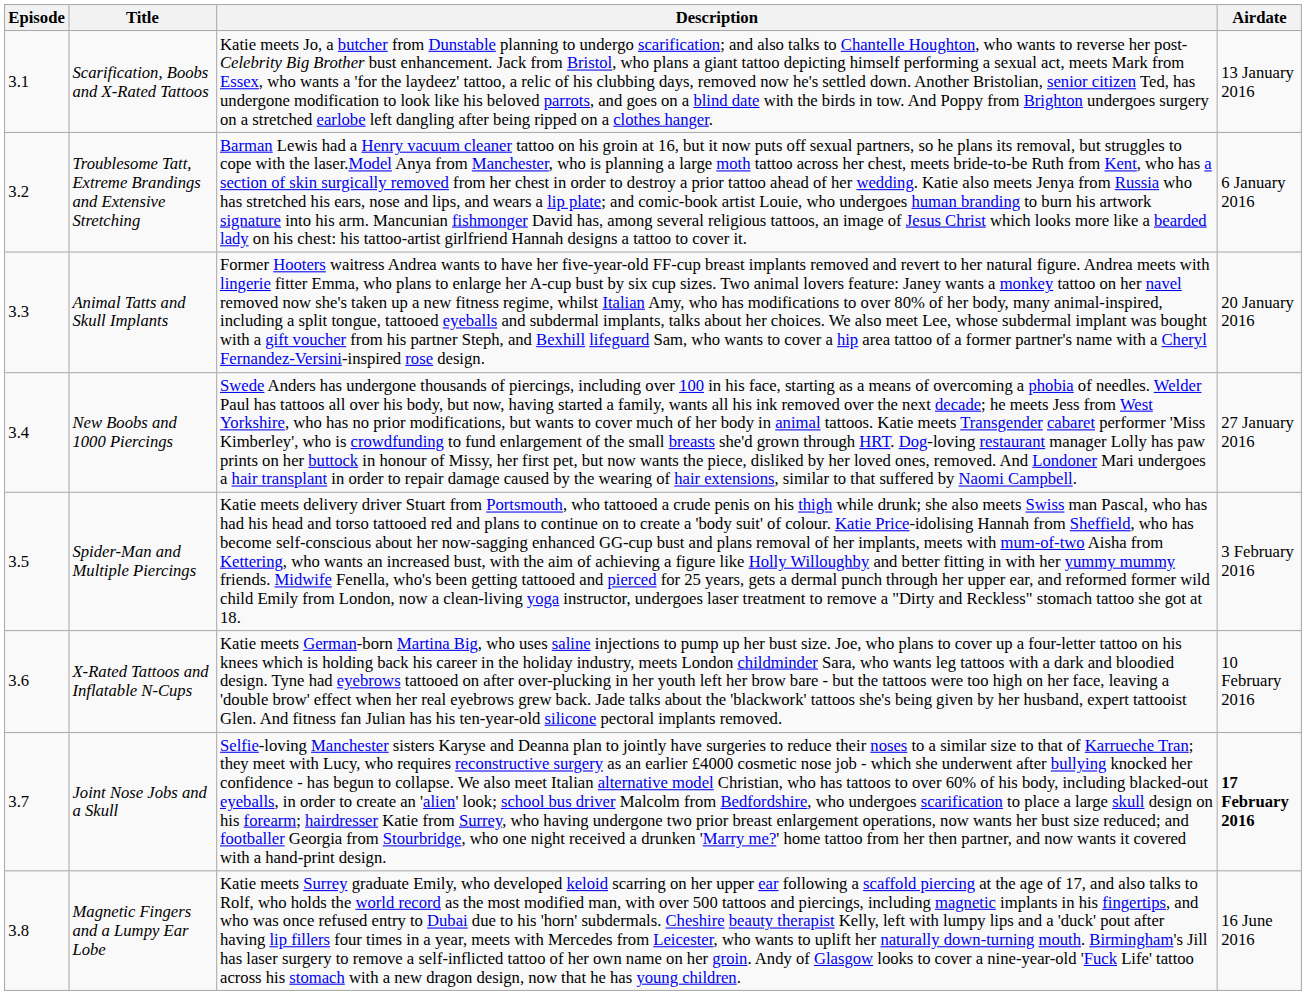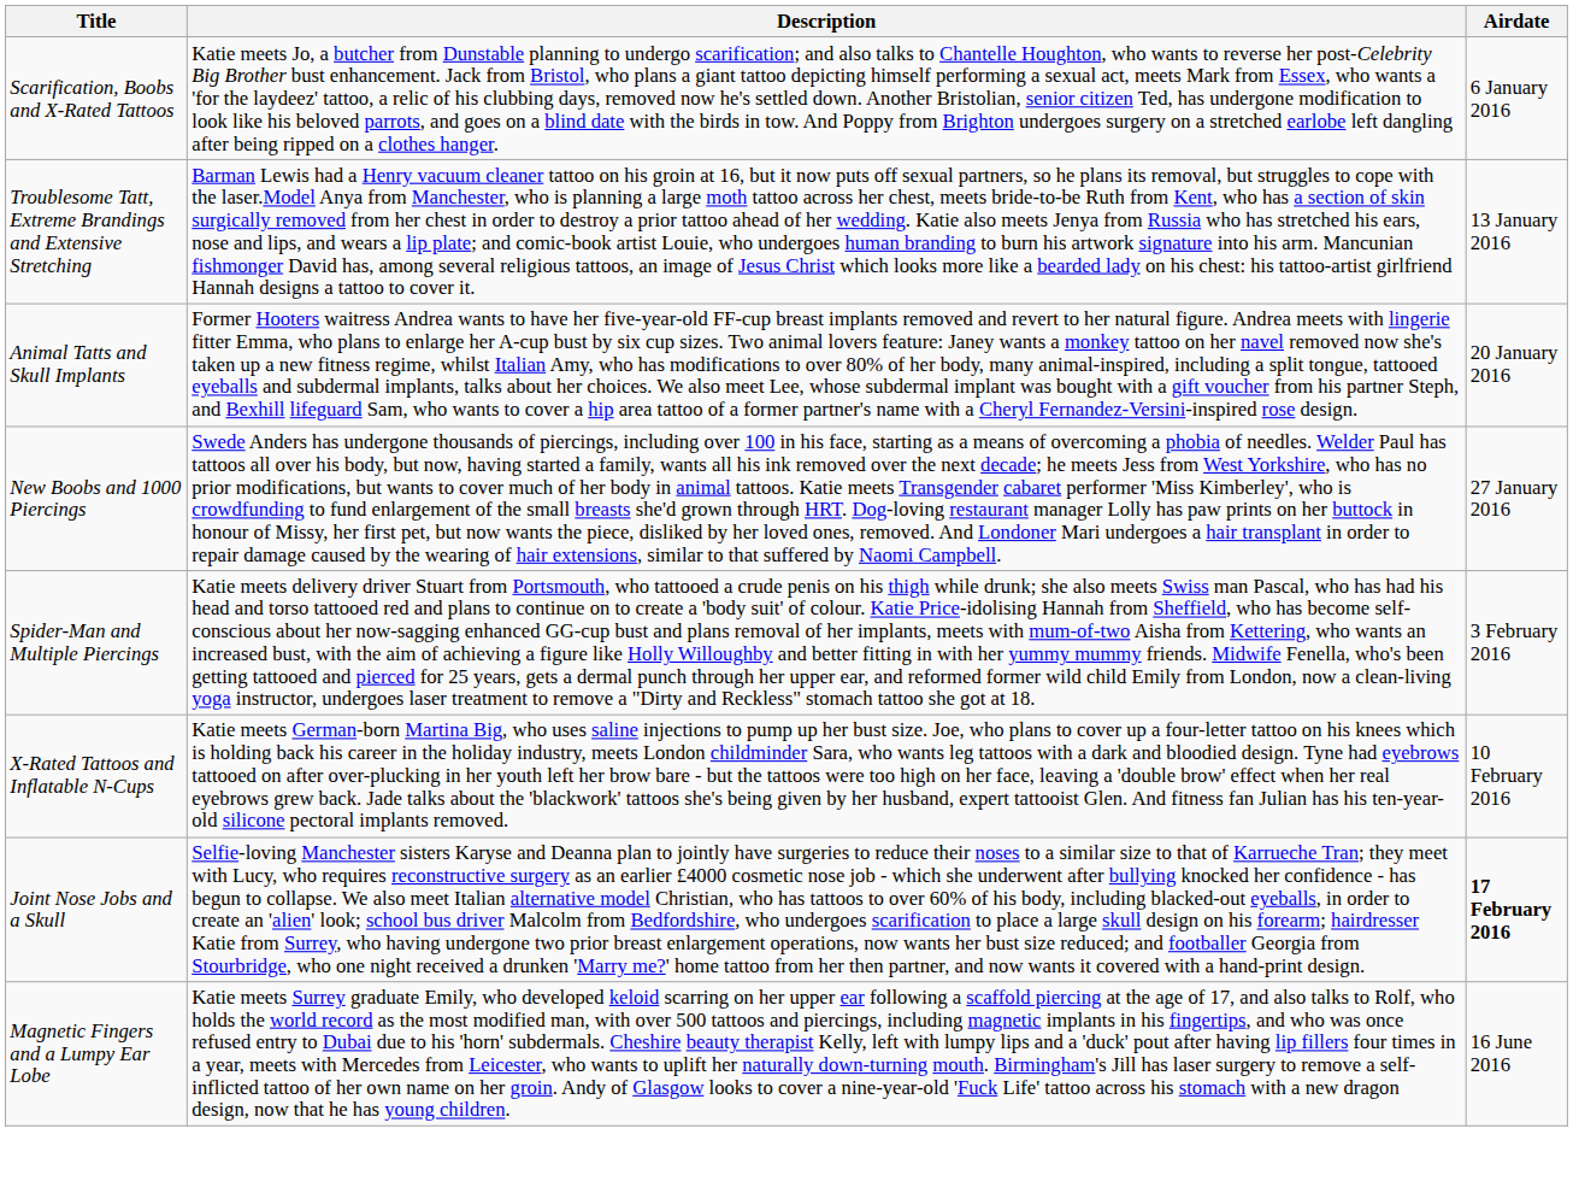 <table class="wikitable">
 <tr>
-<th>Episode</th>
 <th>Title</th>
 <th>Description</th>
 <th>Airdate</th>
 </tr>
 <tr>
-<td>3.1</td>
 <td><em>Scarification, Boobs and X-Rated Tattoos</em></td>
 <td>Katie meets Jo, a <a href='#'>butcher</a> from <a href='#'>Dunstable</a> planning to undergo <a href='#'>scarification</a>; and also talks to <a href='#'>Chantelle Houghton</a>, who wants to reverse her post-<em>Celebrity Big Brother</em> bust enhancement. Jack from <a href='#'>Bristol</a>, who plans a giant tattoo depicting himself performing a sexual act, meets Mark from <a href='#'>Essex</a>, who wants a 'for the laydeez' tattoo, a relic of his clubbing days, removed now he's settled down. Another Bristolian, <a href='#'>senior citizen</a> Ted, has undergone modification to look like his beloved <a href='#'>parrots</a>, and goes on a <a href='#'>blind date</a> with the birds in tow. And Poppy from <a href='#'>Brighton</a> undergoes surgery on a stretched <a href='#'>earlobe</a> left dangling after being ripped on a <a href='#'>clothes hanger</a>.</td>
+<td>6 January 2016</td>
+</tr>
+<tr>
+<td><em>Troublesome Tatt, Extreme Brandings and Extensive Stretching</em></td>
+<td><a href='#'>Barman</a> Lewis had a <a href='#'>Henry vacuum cleaner</a> tattoo on his groin at 16, but it now puts off sexual partners, so he plans its removal, but struggles to cope with the laser.<a href='#'>Model</a> Anya from <a href='#'>Manchester</a>, who is planning a large <a href='#'>moth</a> tattoo across her chest, meets bride-to-be Ruth from <a href='#'>Kent</a>, who has <a href='#'>a section of skin surgically removed</a> from her chest in order to destroy a prior tattoo ahead of her <a href='#'>wedding</a>. Katie also meets Jenya from <a href='#'>Russia</a> who has stretched his ears, nose and lips, and wears a <a href='#'>lip plate</a>; and comic-book artist Louie, who undergoes <a href='#'>human branding</a> to burn his artwork <a href='#'>signature</a> into his arm. Mancunian <a href='#'>fishmonger</a> David has, among several religious tattoos, an image of <a href='#'>Jesus Christ</a> which looks more like a <a href='#'>bearded lady</a> on his chest: his tattoo-artist girlfriend Hannah designs a tattoo to cover it.</td>
 <td>13 January 2016</td>
 </tr>
 <tr>
-<td>3.2</td>
-<td><em>Troublesome Tatt, Extreme Brandings and Extensive Stretching</em></td>
-<td><a href='#'>Barman</a> Lewis had a <a href='#'>Henry vacuum cleaner</a> tattoo on his groin at 16, but it now puts off sexual partners, so he plans its removal, but struggles to cope with the laser.<a href='#'>Model</a> Anya from <a href='#'>Manchester</a>, who is planning a large <a href='#'>moth</a> tattoo across her chest, meets bride-to-be Ruth from <a href='#'>Kent</a>, who has <a href='#'>a section of skin surgically removed</a> from her chest in order to destroy a prior tattoo ahead of her <a href='#'>wedding</a>. Katie also meets Jenya from <a href='#'>Russia</a> who has stretched his ears, nose and lips, and wears a <a href='#'>lip plate</a>; and comic-book artist Louie, who undergoes <a href='#'>human branding</a> to burn his artwork <a href='#'>signature</a> into his arm. Mancunian <a href='#'>fishmonger</a> David has, among several religious tattoos, an image of <a href='#'>Jesus Christ</a> which looks more like a <a href='#'>bearded lady</a> on his chest: his tattoo-artist girlfriend Hannah designs a tattoo to cover it.</td>
-<td>6 January 2016</td>
-</tr>
-<tr>
-<td>3.3</td>
 <td><em>Animal Tatts and Skull Implants</em></td>
 <td>Former <a href='#'>Hooters</a> waitress Andrea wants to have her five-year-old FF-cup breast implants removed and revert to her natural figure. Andrea meets with <a href='#'>lingerie</a> fitter Emma, who plans to enlarge her A-cup bust by six cup sizes. Two animal lovers feature: Janey wants a <a href='#'>monkey</a> tattoo on her <a href='#'>navel</a> removed now she's taken up a new fitness regime, whilst <a href='#'>Italian</a> Amy, who has modifications to over 80% of her body, many animal-inspired, including a split tongue, tattooed <a href='#'>eyeballs</a> and subdermal implants, talks about her choices. We also meet Lee, whose subdermal implant was bought with a <a href='#'>gift voucher</a> from his partner Steph, and <a href='#'>Bexhill</a> <a href='#'>lifeguard</a> Sam, who wants to cover a <a href='#'>hip</a> area tattoo of a former partner's name with a <a href='#'>Cheryl Fernandez-Versini</a>-inspired <a href='#'>rose</a> design.</td>
 <td>20 January 2016</td>
 </tr>
 <tr>
-<td>3.4</td>
 <td><em>New Boobs and 1000 Piercings</em></td>
 <td><a href='#'>Swede</a> Anders has undergone thousands of piercings, including over <a href='#'>100</a> in his face, starting as a means of overcoming a <a href='#'>phobia</a> of needles. <a href='#'>Welder</a> Paul has tattoos all over his body, but now, having started a family, wants all his ink removed over the next <a href='#'>decade</a>; he meets Jess from <a href='#'>West Yorkshire</a>, who has no prior modifications, but wants to cover much of her body in <a href='#'>animal</a> tattoos. Katie meets <a href='#'>Transgender</a> <a href='#'>cabaret</a> performer 'Miss Kimberley', who is <a href='#'>crowdfunding</a> to fund enlargement of the small <a href='#'>breasts</a> she'd grown through <a href='#'>HRT</a>. <a href='#'>Dog</a>-loving <a href='#'>restaurant</a> manager Lolly has paw prints on her <a href='#'>buttock</a> in honour of Missy, her first pet, but now wants the piece, disliked by her loved ones, removed. And <a href='#'>Londoner</a> Mari undergoes a <a href='#'>hair transplant</a> in order to repair damage caused by the wearing of <a href='#'>hair extensions</a>, similar to that suffered by <a href='#'>Naomi Campbell</a>.</td>
 <td>27 January 2016</td>
 </tr>
 <tr>
-<td>3.5</td>
 <td><em>Spider-Man and Multiple Piercings</em></td>
 <td>Katie meets delivery driver Stuart from <a href='#'>Portsmouth</a>, who tattooed a crude penis on his <a href='#'>thigh</a> while drunk; she also meets <a href='#'>Swiss</a> man Pascal, who has had his head and torso tattooed red and plans to continue on to create a 'body suit' of colour. <a href='#'>Katie Price</a>-idolising Hannah from <a href='#'>Sheffield</a>, who has become self-conscious about her now-sagging enhanced GG-cup bust and plans removal of her implants, meets with <a href='#'>mum-of-two</a> Aisha from <a href='#'>Kettering</a>, who wants an increased bust, with the aim of achieving a figure like <a href='#'>Holly Willoughby</a> and better fitting in with her <a href='#'>yummy mummy</a> friends. <a href='#'>Midwife</a> Fenella, who's been getting tattooed and <a href='#'>pierced</a> for 25 years, gets a dermal punch through her upper ear, and reformed former wild child Emily from London, now a clean-living <a href='#'>yoga</a> instructor, undergoes laser treatment to remove a "Dirty and Reckless" stomach tattoo she got at 18.</td>
 <td>3 February 2016</td>
 </tr>
 <tr>
-<td>3.6</td>
 <td><em>X-Rated Tattoos and Inflatable N-Cups</em></td>
 <td>Katie meets <a href='#'>German</a>-born <a href='#'>Martina Big</a>, who uses <a href='#'>saline</a> injections to pump up her bust size. Joe, who plans to cover up a four-letter tattoo on his knees which is holding back his career in the holiday industry, meets London <a href='#'>childminder</a> Sara, who wants leg tattoos with a dark and bloodied design. Tyne had <a href='#'>eyebrows</a> tattooed on after over-plucking in her youth left her brow bare - but the tattoos were too high on her face, leaving a 'double brow' effect when her real eyebrows grew back. Jade talks about the 'blackwork' tattoos she's being given by her husband, expert tattooist Glen. And fitness fan Julian has his ten-year-old <a href='#'>silicone</a> pectoral implants removed.</td>
 <td>10 February 2016</td>
 </tr>
 <tr>
-<td>3.7</td>
 <td><em>Joint Nose Jobs and a Skull</em></td>
 <td><a href='#'>Selfie</a>-loving <a href='#'>Manchester</a> sisters Karyse and Deanna plan to jointly have surgeries to reduce their <a href='#'>noses</a> to a similar size to that of <a href='#'>Karrueche Tran</a>; they meet with Lucy, who requires <a href='#'>reconstructive surgery</a> as an earlier £4000 cosmetic nose job - which she underwent after <a href='#'>bullying</a> knocked her confidence - has begun to collapse. We also meet Italian <a href='#'>alternative model</a> Christian, who has tattoos to over 60% of his body, including blacked-out <a href='#'>eyeballs</a>, in order to create an '<a href='#'>alien</a>' look; <a href='#'>school bus driver</a> Malcolm from <a href='#'>Bedfordshire</a>, who undergoes <a href='#'>scarification</a> to place a large <a href='#'>skull</a> design on his <a href='#'>forearm</a>; <a href='#'>hairdresser</a> Katie from <a href='#'>Surrey</a>, who having undergone two prior breast enlargement operations, now wants her bust size reduced; and <a href='#'>footballer</a> Georgia from <a href='#'>Stourbridge</a>, who one night received a drunken '<a href='#'>Marry me?</a>' home tattoo from her then partner, and now wants it covered with a hand-print design.</td>
 <td><strong>17 February 2016</strong></td>
 </tr>
 <tr>
-<td>3.8</td>
 <td><em>Magnetic Fingers and a Lumpy Ear Lobe</em></td>
 <td>Katie meets <a href='#'>Surrey</a> graduate Emily, who developed <a href='#'>keloid</a> scarring on her upper <a href='#'>ear</a> following a <a href='#'>scaffold piercing</a> at the age of 17, and also talks to Rolf, who holds the <a href='#'>world record</a> as the most modified man, with over 500 tattoos and piercings, including <a href='#'>magnetic</a> implants in his <a href='#'>fingertips</a>, and who was once refused entry to <a href='#'>Dubai</a> due to his 'horn' subdermals. <a href='#'>Cheshire</a> <a href='#'>beauty therapist</a> Kelly, left with lumpy lips and a 'duck' pout after having <a href='#'>lip fillers</a> four times in a year, meets with Mercedes from <a href='#'>Leicester</a>, who wants to uplift her <a href='#'>naturally down-turning</a> <a href='#'>mouth</a>. <a href='#'>Birmingham</a>'s Jill has laser surgery to remove a self-inflicted tattoo of her own name on her <a href='#'>groin</a>. Andy of <a href='#'>Glasgow</a> looks to cover a nine-year-old '<a href='#'>Fuck</a> Life' tattoo across his <a href='#'>stomach</a> with a new dragon design, now that he has <a href='#'>young children</a>.</td>
 <td>16 June 2016</td>
 </tr>
 </table>
